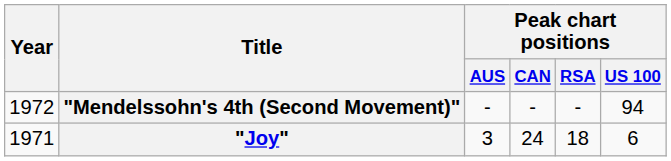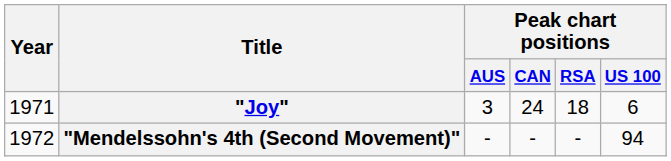 <table class="wikitable plainrowheaders" style="text-align:center;" border="1">
 <tr>
 <th scope="col" rowspan="2">Year</th>
 <th scope="col" rowspan="2">Title</th>
 <th scope="col" colspan="4">Peak chart<br>positions</th>
 </tr>
 <tr>
 <th scope="col" style="text-align:center;"><small><a href='#'>AUS</a></small></th>
 <th scope="col" style="text-align:center;"><small><a href='#'>CAN</a></small></th>
 <th scope="col" style="text-align:center;"><small><a href='#'>RSA</a></small></th>
 <th scope="col" style="text-align:center;"><small><a href='#'>US 100</a></small></th>
 </tr>
 <tr>
+<td>1971</td>
+<th scope="row">"<a href='#'>Joy</a>"</th>
+<td>3</td>
+<td>24</td>
+<td>18</td>
+<td>6</td>
+</tr>
+<tr>
 <td>1972</td>
 <th scope="row">"Mendelssohn's 4th (Second Movement)"</th>
 <td>-</td>
 <td>-</td>
 <td>-</td>
 <td>94</td>
 </tr>
-<tr>
-<td>1971</td>
-<th scope="row">"<a href='#'>Joy</a>"</th>
-<td>3</td>
-<td>24</td>
-<td>18</td>
-<td>6</td>
-</tr>
 </table>
